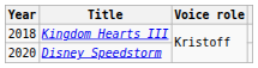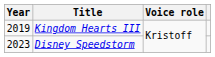 <table class="wikitable plainrowheaders sortable">
 <tr>
 <th scope="col">Year</th>
 <th scope="col">Title</th>
 <th scope="col">Voice role</th>
 <th scope="col" class="unsortable"></th>
 </tr>
 <tr>
-<td>2018</td>
+<td>2019</td>
 <td><em><a href='#'>Kingdom Hearts III</a></em></td>
 <td rowspan="2">Kristoff</td>
 <td></td>
 </tr>
 <tr>
-<td>2020</td>
+<td>2023</td>
 <td><em><a href='#'>Disney Speedstorm</a></em></td>
 <td></td>
 </tr>
 </table>
